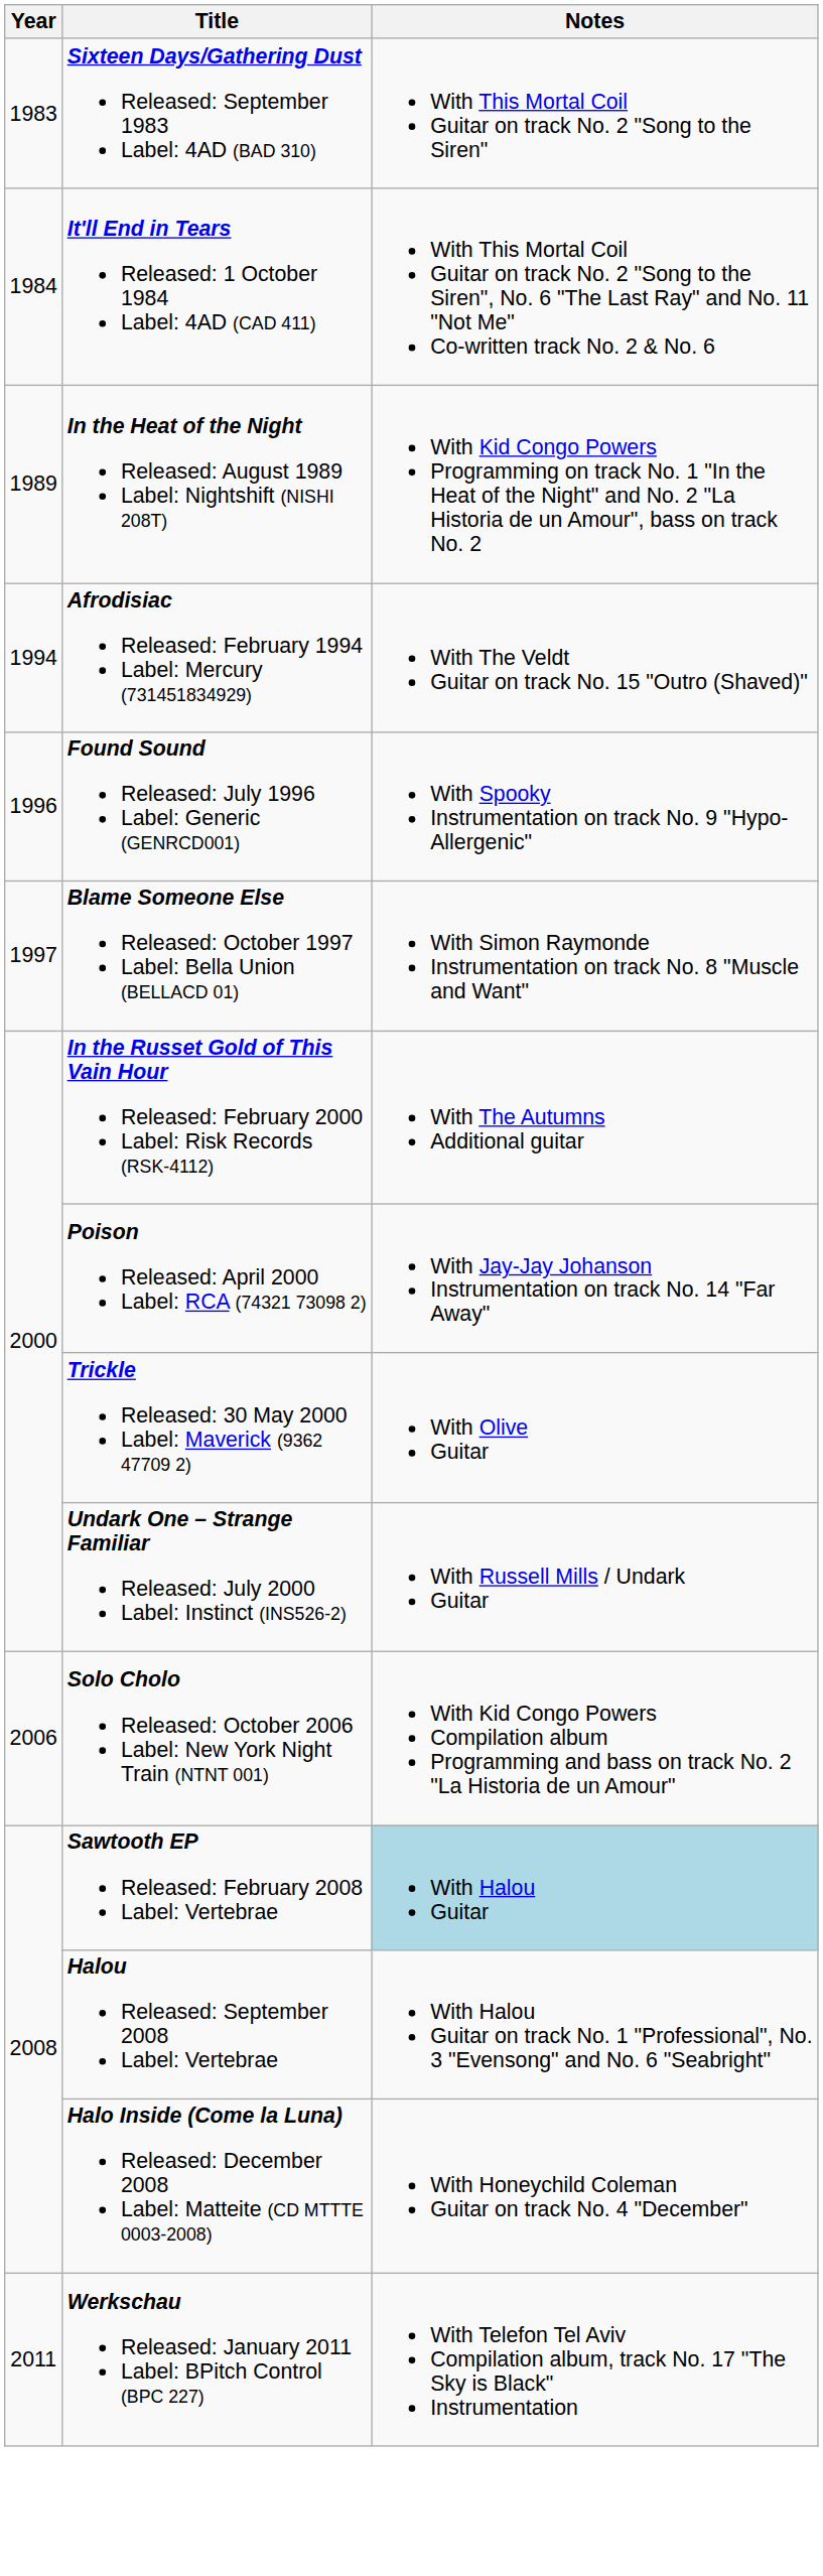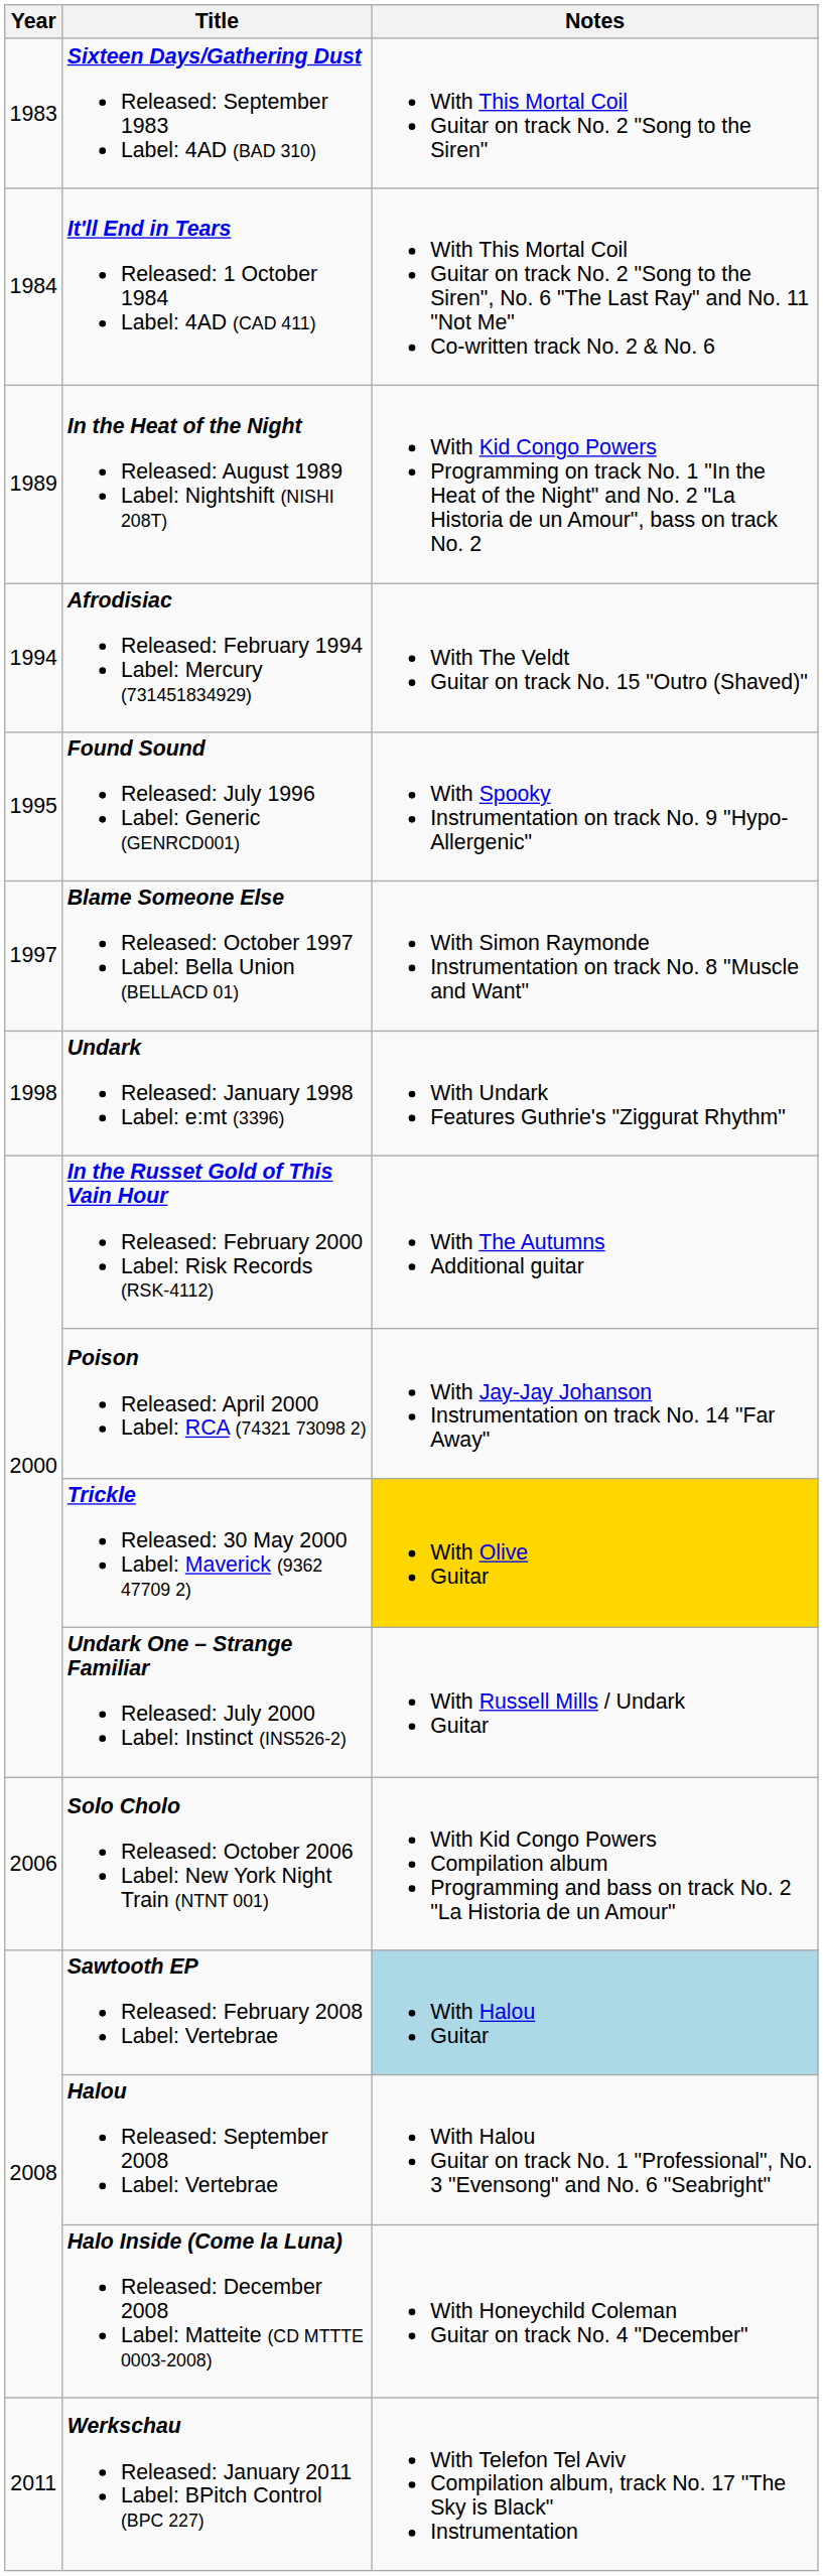 <table class="wikitable">
 <tr>
 <th width="33">Year</th>
 <th width="260">Title</th>
 <th width="400">Notes</th>
 </tr>
 <tr>
 <td align="center">1983</td>
 <td><strong><em><a href='#'>Sixteen Days/Gathering Dust</a></em></strong><br><ul><li>Released: September 1983</li><li>Label: 4AD <small>(BAD 310)</small></li></ul></td>
 <td><br><ul><li>With <a href='#'>This Mortal Coil</a></li><li>Guitar on track No. 2 "Song to the Siren"</li></ul></td>
 </tr>
 <tr>
 <td align="center">1984</td>
 <td><strong><em><a href='#'>It'll End in Tears</a></em></strong><br><ul><li>Released: 1 October 1984</li><li>Label: 4AD <small>(CAD 411)</small></li></ul></td>
 <td><br><ul><li>With This Mortal Coil</li><li>Guitar on track No. 2 "Song to the Siren", No. 6 "The Last Ray" and No. 11 "Not Me"</li><li>Co-written track No. 2 & No. 6</li></ul></td>
 </tr>
 <tr>
 <td align="center">1989</td>
 <td><strong><em>In the Heat of the Night</em></strong><br><ul><li>Released: August 1989</li><li>Label: Nightshift <small>(NISHI 208T)</small></li></ul></td>
 <td><br><ul><li>With <a href='#'>Kid Congo Powers</a></li><li>Programming on track No. 1 "In the Heat of the Night" and No. 2 "La Historia de un Amour", bass on track No. 2</li></ul></td>
 </tr>
 <tr>
 <td align="center">1994</td>
 <td><strong><em>Afrodisiac</em></strong><br><ul><li>Released: February 1994</li><li>Label: Mercury <small>(731451834929)</small></li></ul></td>
 <td><br><ul><li>With The Veldt</li><li>Guitar on track No. 15 "Outro (Shaved)"</li></ul></td>
 </tr>
 <tr>
-<td align="center">1996</td>
+<td align="center">1995</td>
 <td><strong><em>Found Sound</em></strong><br><ul><li>Released: July 1996</li><li>Label: Generic <small>(GENRCD001)</small></li></ul></td>
 <td><br><ul><li>With <a href='#'>Spooky</a></li><li>Instrumentation on track No. 9 "Hypo-Allergenic"</li></ul></td>
 </tr>
 <tr>
 <td align="center">1997</td>
 <td><strong><em>Blame Someone Else</em></strong><br><ul><li>Released: October 1997</li><li>Label: Bella Union <small>(BELLACD 01)</small></li></ul></td>
 <td><br><ul><li>With Simon Raymonde</li><li>Instrumentation on track No. 8 "Muscle and Want"</li></ul></td>
+</tr>
+<tr>
+<td align="center">1998</td>
+<td><strong><em>Undark</em></strong><br><ul><li>Released: January 1998</li><li>Label: e:mt <small>(3396)</small></li></ul></td>
+<td><br><ul><li>With Undark</li><li>Features Guthrie's "Ziggurat Rhythm"</li></ul></td>
 </tr>
 <tr>
 <td align="center" rowspan="4">2000</td>
 <td><strong><em><a href='#'>In the Russet Gold of This Vain Hour</a></em></strong><br><ul><li>Released: February 2000</li><li>Label: Risk Records <small>(RSK-4112)</small></li></ul></td>
 <td><br><ul><li>With <a href='#'>The Autumns</a></li><li>Additional guitar</li></ul></td>
 </tr>
 <tr>
 <td><strong><em>Poison</em></strong><br><ul><li>Released: April 2000</li><li>Label: <a href='#'>RCA</a> <small>(74321 73098 2)</small></li></ul></td>
 <td><br><ul><li>With <a href='#'>Jay-Jay Johanson</a></li><li>Instrumentation on track No. 14 "Far Away"</li></ul></td>
 </tr>
 <tr>
 <td><strong><em><a href='#'>Trickle</a></em></strong><br><ul><li>Released: 30 May 2000</li><li>Label: <a href='#'>Maverick</a> <small>(9362 47709 2)</small></li></ul></td>
-<td><br><ul><li>With <a href='#'>Olive</a></li><li>Guitar</li></ul></td>
+<td style="background: gold;"><br><ul><li>With <a href='#'>Olive</a></li><li>Guitar</li></ul></td>
 </tr>
 <tr>
 <td><strong><em>Undark One – Strange Familiar</em></strong><br><ul><li>Released: July 2000</li><li>Label: Instinct <small>(INS526-2)</small></li></ul></td>
 <td><br><ul><li>With <a href='#'>Russell Mills</a> / Undark</li><li>Guitar</li></ul></td>
 </tr>
 <tr>
 <td align="center">2006</td>
 <td><strong><em>Solo Cholo</em></strong><br><ul><li>Released: October 2006</li><li>Label: New York Night Train <small>(NTNT 001)</small></li></ul></td>
 <td><br><ul><li>With Kid Congo Powers</li><li>Compilation album</li><li>Programming and bass on track No. 2 "La Historia de un Amour"</li></ul></td>
 </tr>
 <tr>
 <td align="center" rowspan="3">2008</td>
 <td><strong><em>Sawtooth EP</em></strong><br><ul><li>Released: February 2008</li><li>Label: Vertebrae <small></small></li></ul></td>
 <td style="background: lightblue;"><br><ul><li>With <a href='#'>Halou</a></li><li>Guitar</li></ul></td>
 </tr>
 <tr>
 <td><strong><em>Halou</em></strong><br><ul><li>Released: September 2008</li><li>Label: Vertebrae <small></small></li></ul></td>
 <td><br><ul><li>With Halou</li><li>Guitar on track No. 1 "Professional", No. 3 "Evensong" and No. 6 "Seabright"</li></ul></td>
 </tr>
 <tr>
 <td><strong><em>Halo Inside (Come la Luna)</em></strong><br><ul><li>Released: December 2008</li><li>Label: Matteite <small>(CD MTTTE 0003-2008)</small></li></ul></td>
 <td><br><ul><li>With Honeychild Coleman</li><li>Guitar on track No. 4 "December"</li></ul></td>
 </tr>
 <tr>
 <td align="center">2011</td>
 <td><strong><em>Werkschau</em></strong><br><ul><li>Released: January 2011</li><li>Label: BPitch Control <small>(BPC 227)</small></li></ul></td>
 <td><br><ul><li>With Telefon Tel Aviv</li><li>Compilation album, track No. 17 "The Sky is Black"</li><li>Instrumentation</li></ul></td>
 </tr>
 </table>
